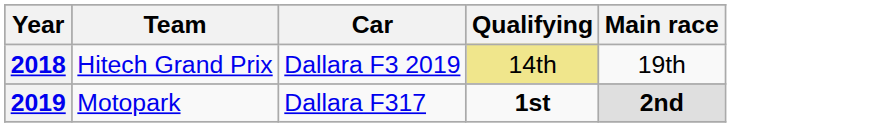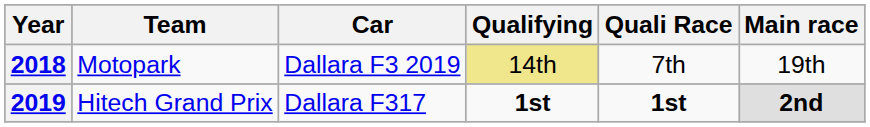 <table class="wikitable" style="text-align:center; font-size:90%">
 <tr>
 <th>Year</th>
 <th>Team</th>
 <th>Car</th>
 <th>Qualifying</th>
+<th>Quali Race</th>
 <th>Main race</th>
 </tr>
 <tr>
 <th><a href='#'>2018</a></th>
-<td align="left"> <a href='#'>Hitech Grand Prix</a></td>
+<td align="left"> <a href='#'>Motopark</a></td>
 <td align="left"><a href='#'>Dallara F3 2019</a></td>
 <td style="background: khaki;">14th</td>
+<td>7th</td>
 <td>19th</td>
 </tr>
 <tr>
 <th><a href='#'>2019</a></th>
-<td align="left"> <a href='#'>Motopark</a></td>
+<td align="left"> <a href='#'>Hitech Grand Prix</a></td>
 <td align="left"><a href='#'>Dallara F317</a></td>
+<td><strong>1st</strong></td>
 <td><strong>1st</strong></td>
 <td style="background:#DFDFDF;"><strong>2nd</strong></td>
 </tr>
 </table>
